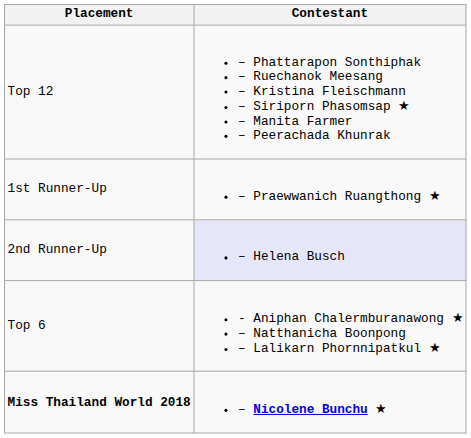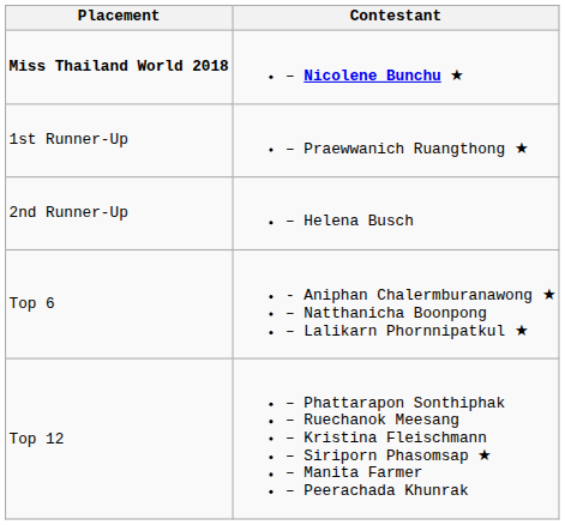 <table class="wikitable sortable" style="font-size: 95%;">
 <tr>
 <th>Placement</th>
 <th>Contestant</th>
 </tr>
 <tr>
-<td>Top 12</td>
-<td><br><ul><li> – Phattarapon Sonthiphak</li><li> – Ruechanok Meesang</li><li> – Kristina Fleischmann</li><li> – Siriporn Phasomsap ★</li><li> – Manita Farmer</li><li> – Peerachada Khunrak</li></ul></td>
+<td><strong>Miss Thailand World 2018</strong></td>
+<td><br><ul><li><strong></strong> – <strong><a href='#'>Nicolene Bunchu</a></strong> ★</li></ul></td>
 </tr>
 <tr>
 <td>1st Runner-Up</td>
 <td><br><ul><li> – Praewwanich Ruangthong ★</li></ul></td>
 </tr>
 <tr>
 <td>2nd Runner-Up</td>
-<td style="background: lavender;"><br><ul><li> – Helena Busch</li></ul></td>
+<td><br><ul><li> – Helena Busch</li></ul></td>
 </tr>
 <tr>
 <td>Top 6</td>
 <td><br><ul><li> - Aniphan Chalermburanawong ★</li><li> – Natthanicha Boonpong</li><li> – Lalikarn Phornnipatkul ★</li></ul></td>
 </tr>
 <tr>
-<td><strong>Miss Thailand World 2018</strong></td>
-<td><br><ul><li><strong></strong> – <strong><a href='#'>Nicolene Bunchu</a></strong> ★</li></ul></td>
+<td>Top 12</td>
+<td><br><ul><li> – Phattarapon Sonthiphak</li><li> – Ruechanok Meesang</li><li> – Kristina Fleischmann</li><li> – Siriporn Phasomsap ★</li><li> – Manita Farmer</li><li> – Peerachada Khunrak</li></ul></td>
 </tr>
 </table>
